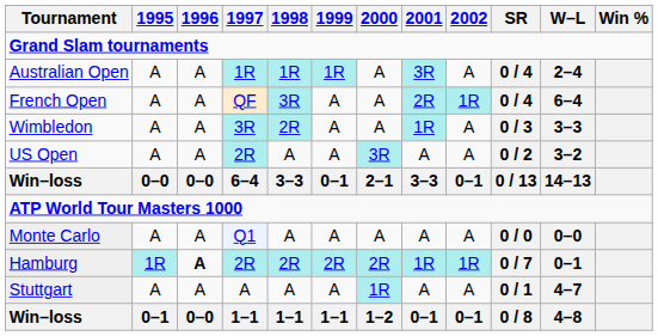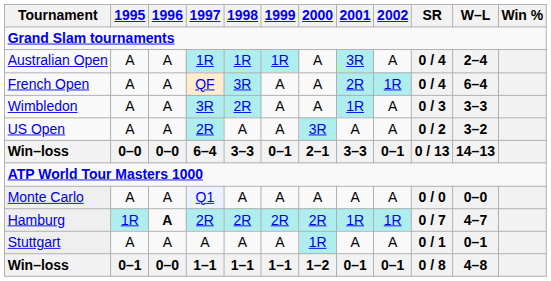 <table class=wikitable style=text-align:center;font-size:97%>
 <tr>
 <th>Tournament</th>
 <th><a href='#'>1995</a></th>
 <th><a href='#'>1996</a></th>
 <th><a href='#'>1997</a></th>
 <th><a href='#'>1998</a></th>
 <th><a href='#'>1999</a></th>
 <th><a href='#'>2000</a></th>
 <th><a href='#'>2001</a></th>
 <th><a href='#'>2002</a></th>
 <th>SR</th>
 <th>W–L</th>
 <th>Win %</th>
 </tr>
 <tr>
 <td colspan=20 align=left><a href='#'><strong>Grand Slam tournaments</strong></a></td>
 </tr>
 <tr>
 <td align=left><a href='#'>Australian Open</a></td>
 <td>A</td>
 <td>A</td>
 <td style=background:#afeeee><a href='#'>1R</a></td>
 <td style=background:#afeeee><a href='#'>1R</a></td>
 <td style=background:#afeeee><a href='#'>1R</a></td>
 <td>A</td>
 <td style=background:#afeeee><a href='#'>3R</a></td>
 <td>A</td>
 <th>0 / 4</th>
 <th>2–4</th>
 <th></th>
 </tr>
 <tr>
 <td align=left><a href='#'>French Open</a></td>
 <td>A</td>
 <td>A</td>
 <td style=background:#ffebcd><a href='#'>QF</a></td>
 <td style=background:#afeeee><a href='#'>3R</a></td>
 <td>A</td>
 <td>A</td>
 <td style=background:#afeeee><a href='#'>2R</a></td>
 <td style=background:#afeeee><a href='#'>1R</a></td>
 <th>0 / 4</th>
 <th>6–4</th>
 <th></th>
 </tr>
 <tr>
 <td align=left><a href='#'>Wimbledon</a></td>
 <td>A</td>
 <td>A</td>
 <td style=background:#afeeee><a href='#'>3R</a></td>
 <td style=background:#afeeee><a href='#'>2R</a></td>
 <td>A</td>
 <td>A</td>
 <td style=background:#afeeee><a href='#'>1R</a></td>
 <td>A</td>
 <th>0 / 3</th>
 <th>3–3</th>
 <th></th>
 </tr>
 <tr>
 <td align=left><a href='#'>US Open</a></td>
 <td>A</td>
 <td>A</td>
 <td style=background:#afeeee><a href='#'>2R</a></td>
 <td>A</td>
 <td>A</td>
 <td style=background:#afeeee><a href='#'>3R</a></td>
 <td>A</td>
 <td>A</td>
 <th>0 / 2</th>
 <th>3–2</th>
 <th></th>
 </tr>
 <tr>
 <th style=text-align:left>Win–loss</th>
 <th>0–0</th>
 <th>0–0</th>
 <th>6–4</th>
 <th>3–3</th>
 <th>0–1</th>
 <th>2–1</th>
 <th>3–3</th>
 <th>0–1</th>
 <th>0 / 13</th>
 <th>14–13</th>
 <th></th>
 </tr>
 <tr>
 <td colspan=20 align=left><strong><a href='#'>ATP World Tour Masters 1000</a></strong></td>
 </tr>
 <tr>
 <td bgcolor=efefef align=left><a href='#'>Monte Carlo</a></td>
 <td>A</td>
 <td>A</td>
 <td bgcolor=ecf2ff><a href='#'>Q1</a></td>
 <td>A</td>
 <td>A</td>
 <td>A</td>
 <td>A</td>
 <td>A</td>
 <th>0 / 0</th>
 <th>0–0</th>
 <th></th>
 </tr>
 <tr>
 <td bgcolor=efefef align=left><a href='#'>Hamburg</a></td>
 <td bgcolor=afeeee><a href='#'>1R</a></td>
 <td><strong>A</strong></td>
 <td bgcolor=afeeee><a href='#'>2R</a></td>
 <td bgcolor=afeeee><a href='#'>2R</a></td>
 <td bgcolor=afeeee><a href='#'>2R</a></td>
 <td bgcolor=afeeee><a href='#'>2R</a></td>
 <td bgcolor=afeeee><a href='#'>1R</a></td>
 <td bgcolor=afeeee><a href='#'>1R</a></td>
 <th>0 / 7</th>
-<th>0–1</th>
+<th>4–7</th>
 <th></th>
 </tr>
 <tr>
 <td bgcolor=efefef align=left><a href='#'>Stuttgart</a></td>
 <td>A</td>
 <td>A</td>
 <td>A</td>
 <td>A</td>
 <td>A</td>
 <td bgcolor=afeeee><a href='#'>1R</a></td>
 <td>A</td>
 <td>A</td>
 <th>0 / 1</th>
-<th>4–7</th>
+<th>0–1</th>
 <th></th>
 </tr>
 <tr>
 <th style=text-align:left>Win–loss</th>
 <th>0–1</th>
 <th>0–0</th>
 <th>1–1</th>
 <th>1–1</th>
 <th>1–1</th>
 <th>1–2</th>
 <th>0–1</th>
 <th>0–1</th>
 <th>0 / 8</th>
 <th>4–8</th>
 <th></th>
 </tr>
 </table>
